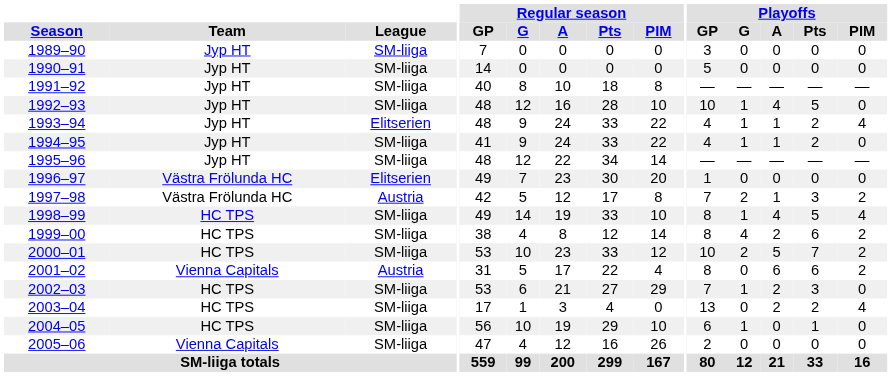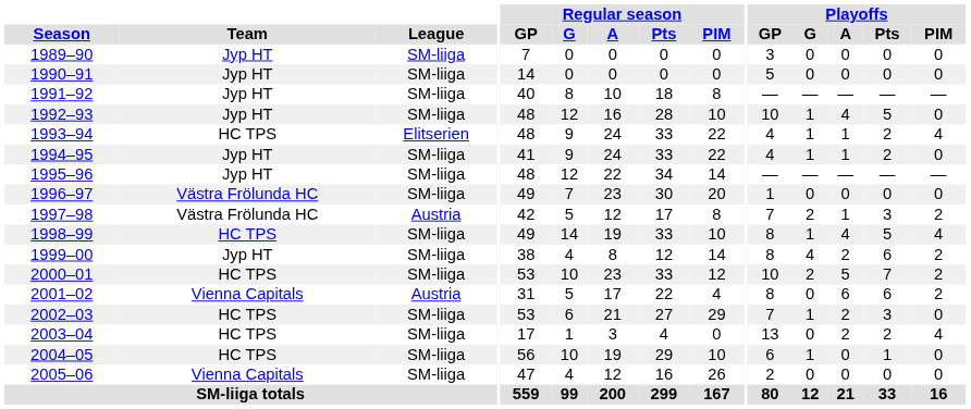 <table border="0" cellpadding="1" cellspacing="0" style="text-align:center; width:60em">
 <tr bgcolor="#e0e0e0">
 <th colspan="3" bgcolor="#ffffff"></th>
 <th rowspan="99" bgcolor="#ffffff"></th>
 <th colspan="5"><a href='#'>Regular season</a></th>
 <th rowspan="99" bgcolor="#ffffff"></th>
 <th colspan="5"><a href='#'>Playoffs</a></th>
 </tr>
 <tr bgcolor="#e0e0e0">
 <th><a href='#'>Season</a></th>
 <th>Team</th>
 <th>League</th>
 <th>GP</th>
 <th><a href='#'>G</a></th>
 <th><a href='#'>A</a></th>
 <th><a href='#'>Pts</a></th>
 <th><a href='#'>PIM</a></th>
 <th>GP</th>
 <th>G</th>
 <th>A</th>
 <th>Pts</th>
 <th>PIM</th>
 </tr>
 <tr>
 <td><a href='#'>1989–90</a></td>
 <td><a href='#'>Jyp HT</a></td>
 <td><a href='#'>SM-liiga</a></td>
 <td>7</td>
 <td>0</td>
 <td>0</td>
 <td>0</td>
 <td>0</td>
 <td>3</td>
 <td>0</td>
 <td>0</td>
 <td>0</td>
 <td>0</td>
 </tr>
 <tr bgcolor="#f0f0f0">
 <td><a href='#'>1990–91</a></td>
 <td>Jyp HT</td>
 <td>SM-liiga</td>
 <td>14</td>
 <td>0</td>
 <td>0</td>
 <td>0</td>
 <td>0</td>
 <td>5</td>
 <td>0</td>
 <td>0</td>
 <td>0</td>
 <td>0</td>
 </tr>
 <tr>
 <td><a href='#'>1991–92</a></td>
 <td>Jyp HT</td>
 <td>SM-liiga</td>
 <td>40</td>
 <td>8</td>
 <td>10</td>
 <td>18</td>
 <td>8</td>
 <td>—</td>
 <td>—</td>
 <td>—</td>
 <td>—</td>
 <td>—</td>
 </tr>
 <tr bgcolor="#f0f0f0">
 <td><a href='#'>1992–93</a></td>
 <td>Jyp HT</td>
 <td>SM-liiga</td>
 <td>48</td>
 <td>12</td>
 <td>16</td>
 <td>28</td>
 <td>10</td>
 <td>10</td>
 <td>1</td>
 <td>4</td>
 <td>5</td>
 <td>0</td>
 </tr>
 <tr>
 <td><a href='#'>1993–94</a></td>
-<td>Jyp HT</td>
+<td>HC TPS</td>
 <td><a href='#'>Elitserien</a></td>
 <td>48</td>
 <td>9</td>
 <td>24</td>
 <td>33</td>
 <td>22</td>
 <td>4</td>
 <td>1</td>
 <td>1</td>
 <td>2</td>
 <td>4</td>
 </tr>
 <tr bgcolor="#f0f0f0">
 <td><a href='#'>1994–95</a></td>
 <td>Jyp HT</td>
 <td>SM-liiga</td>
 <td>41</td>
 <td>9</td>
 <td>24</td>
 <td>33</td>
 <td>22</td>
 <td>4</td>
 <td>1</td>
 <td>1</td>
 <td>2</td>
 <td>0</td>
 </tr>
 <tr>
 <td><a href='#'>1995–96</a></td>
 <td>Jyp HT</td>
 <td>SM-liiga</td>
 <td>48</td>
 <td>12</td>
 <td>22</td>
 <td>34</td>
 <td>14</td>
 <td>—</td>
 <td>—</td>
 <td>—</td>
 <td>—</td>
 <td>—</td>
 </tr>
 <tr bgcolor="#f0f0f0">
 <td><a href='#'>1996–97</a></td>
 <td><a href='#'>Västra Frölunda HC</a></td>
-<td><a href='#'>Elitserien</a></td>
+<td>SM-liiga</td>
 <td>49</td>
 <td>7</td>
 <td>23</td>
 <td>30</td>
 <td>20</td>
 <td>1</td>
 <td>0</td>
 <td>0</td>
 <td>0</td>
 <td>0</td>
 </tr>
 <tr>
 <td><a href='#'>1997–98</a></td>
 <td>Västra Frölunda HC</td>
 <td><a href='#'>Austria</a></td>
 <td>42</td>
 <td>5</td>
 <td>12</td>
 <td>17</td>
 <td>8</td>
 <td>7</td>
 <td>2</td>
 <td>1</td>
 <td>3</td>
 <td>2</td>
 </tr>
 <tr bgcolor="#f0f0f0">
 <td><a href='#'>1998–99</a></td>
 <td><a href='#'>HC TPS</a></td>
 <td>SM-liiga</td>
 <td>49</td>
 <td>14</td>
 <td>19</td>
 <td>33</td>
 <td>10</td>
 <td>8</td>
 <td>1</td>
 <td>4</td>
 <td>5</td>
 <td>4</td>
 </tr>
 <tr>
 <td><a href='#'>1999–00</a></td>
-<td>HC TPS</td>
+<td>Jyp HT</td>
 <td>SM-liiga</td>
 <td>38</td>
 <td>4</td>
 <td>8</td>
 <td>12</td>
 <td>14</td>
 <td>8</td>
 <td>4</td>
 <td>2</td>
 <td>6</td>
 <td>2</td>
 </tr>
 <tr bgcolor="#f0f0f0">
 <td><a href='#'>2000–01</a></td>
 <td>HC TPS</td>
 <td>SM-liiga</td>
 <td>53</td>
 <td>10</td>
 <td>23</td>
 <td>33</td>
 <td>12</td>
 <td>10</td>
 <td>2</td>
 <td>5</td>
 <td>7</td>
 <td>2</td>
 </tr>
 <tr>
 <td><a href='#'>2001–02</a></td>
 <td><a href='#'>Vienna Capitals</a></td>
 <td><a href='#'>Austria</a></td>
 <td>31</td>
 <td>5</td>
 <td>17</td>
 <td>22</td>
 <td>4</td>
 <td>8</td>
 <td>0</td>
 <td>6</td>
 <td>6</td>
 <td>2</td>
 </tr>
 <tr bgcolor="#f0f0f0">
 <td><a href='#'>2002–03</a></td>
 <td>HC TPS</td>
 <td>SM-liiga</td>
 <td>53</td>
 <td>6</td>
 <td>21</td>
 <td>27</td>
 <td>29</td>
 <td>7</td>
 <td>1</td>
 <td>2</td>
 <td>3</td>
 <td>0</td>
 </tr>
 <tr>
 <td><a href='#'>2003–04</a></td>
 <td>HC TPS</td>
 <td>SM-liiga</td>
 <td>17</td>
 <td>1</td>
 <td>3</td>
 <td>4</td>
 <td>0</td>
 <td>13</td>
 <td>0</td>
 <td>2</td>
 <td>2</td>
 <td>4</td>
 </tr>
 <tr bgcolor="#f0f0f0">
 <td><a href='#'>2004–05</a></td>
 <td>HC TPS</td>
 <td>SM-liiga</td>
 <td>56</td>
 <td>10</td>
 <td>19</td>
 <td>29</td>
 <td>10</td>
 <td>6</td>
 <td>1</td>
 <td>0</td>
 <td>1</td>
 <td>0</td>
 </tr>
 <tr>
 <td><a href='#'>2005–06</a></td>
 <td><a href='#'>Vienna Capitals</a></td>
 <td>SM-liiga</td>
 <td>47</td>
 <td>4</td>
 <td>12</td>
 <td>16</td>
 <td>26</td>
 <td>2</td>
 <td>0</td>
 <td>0</td>
 <td>0</td>
 <td>0</td>
 </tr>
 <tr>
 </tr>
 <tr ALIGN="center" bgcolor="#e0e0e0">
 <th colspan="3">SM-liiga totals</th>
 <th ALIGN="center">559</th>
 <th ALIGN="center">99</th>
 <th ALIGN="center">200</th>
 <th ALIGN="center">299</th>
 <th ALIGN="center">167</th>
 <th ALIGN="center">80</th>
 <th ALIGN="center">12</th>
 <th ALIGN="center">21</th>
 <th ALIGN="center">33</th>
 <th ALIGN="center">16</th>
 </tr>
 </table>
